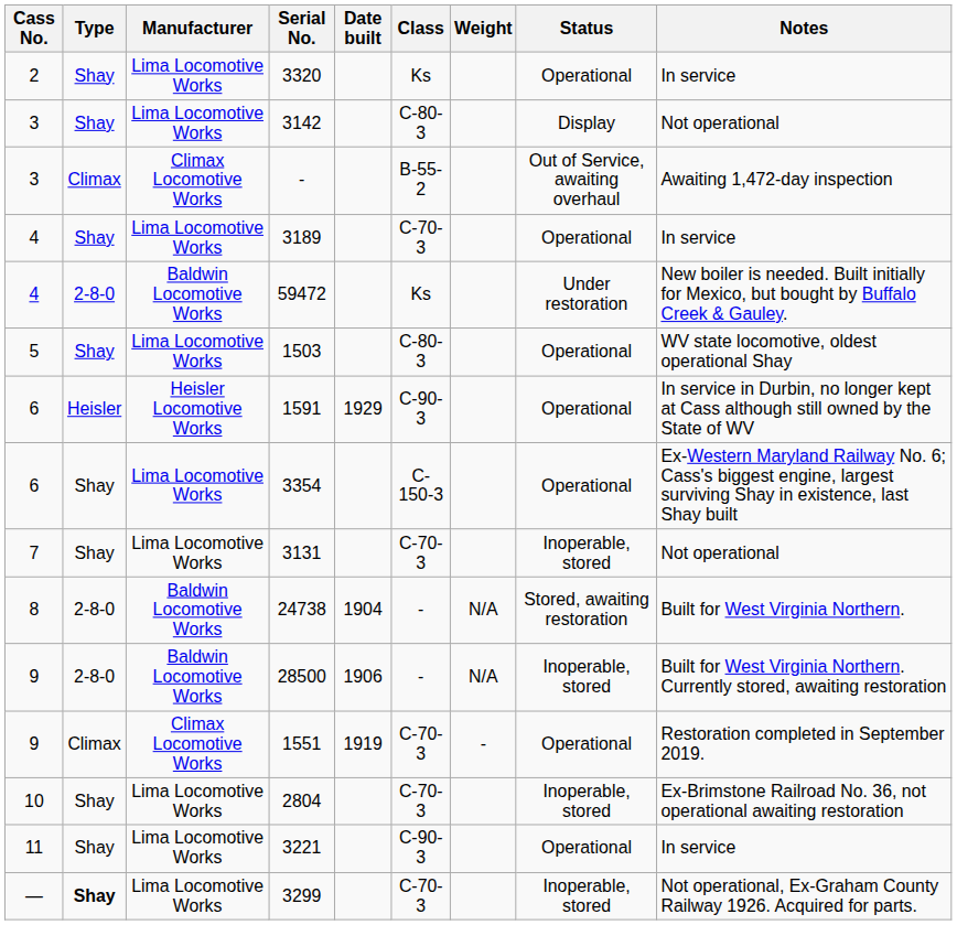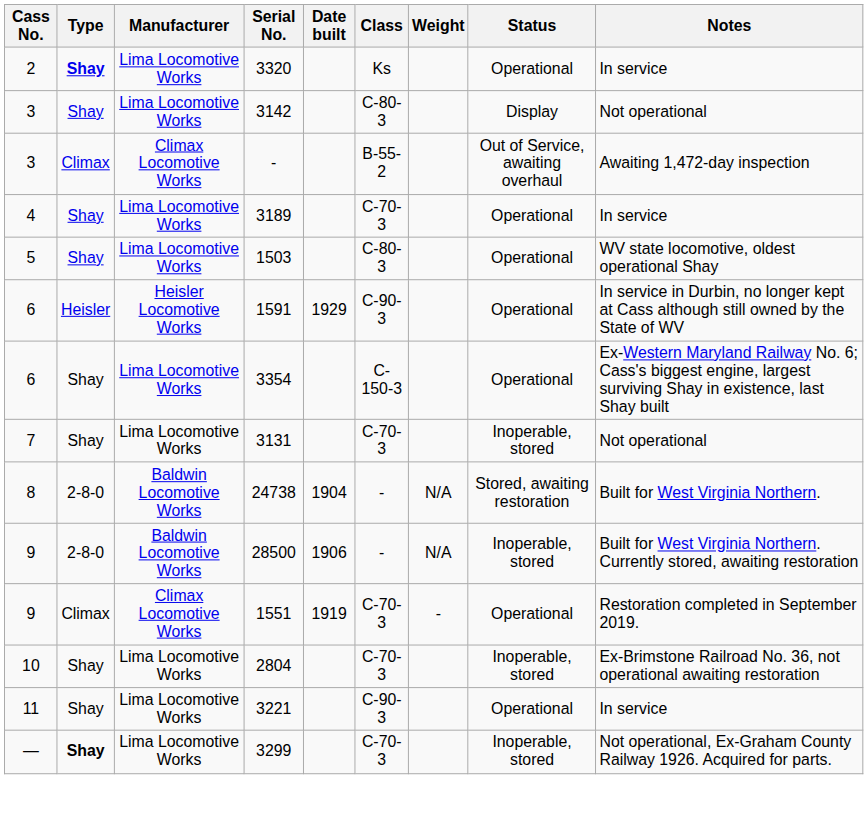 <table class = wikitable style=text-align:center>
 <tr>
 <th>Cass No.</th>
 <th>Type</th>
 <th>Manufacturer</th>
 <th>Serial No.</th>
 <th>Date built</th>
 <th>Class</th>
 <th>Weight</th>
 <th>Status</th>
 <th>Notes</th>
 </tr>
 <tr>
 <td>2</td>
-<td><a href='#'>Shay</a></td>
+<td><strong><a href='#'>Shay</a></strong></td>
 <td><a href='#'>Lima Locomotive Works</a></td>
 <td>3320</td>
 <td></td>
 <td>Ks</td>
 <td></td>
 <td>Operational</td>
 <td align=left>In service</td>
 </tr>
 <tr>
 <td>3</td>
 <td><a href='#'>Shay</a></td>
 <td><a href='#'>Lima Locomotive Works</a></td>
 <td>3142</td>
 <td></td>
 <td>C-80-3</td>
 <td></td>
 <td>Display</td>
 <td align=left>Not operational</td>
 </tr>
 <tr>
 <td>3</td>
 <td><a href='#'>Climax</a></td>
 <td><a href='#'>Climax Locomotive Works</a></td>
 <td>-</td>
 <td></td>
 <td>B-55-2</td>
 <td></td>
 <td>Out of Service, awaiting overhaul</td>
 <td align=left>Awaiting 1,472-day inspection</td>
 </tr>
 <tr>
 <td>4</td>
 <td><a href='#'>Shay</a></td>
 <td><a href='#'>Lima Locomotive Works</a></td>
 <td>3189</td>
 <td></td>
 <td>C-70-3</td>
 <td></td>
 <td>Operational</td>
 <td align="left">In service</td>
-</tr>
-<tr>
-<td><a href='#'>4</a></td>
-<td><a href='#'>2-8-0</a></td>
-<td><a href='#'>Baldwin Locomotive Works</a></td>
-<td>59472</td>
-<td></td>
-<td>Ks</td>
-<td></td>
-<td>Under restoration</td>
-<td align="left">New boiler is needed. Built initially for Mexico, but bought by <a href='#'>Buffalo Creek & Gauley</a>.</td>
 </tr>
 <tr>
 <td>5</td>
 <td><a href='#'>Shay</a></td>
 <td><a href='#'>Lima Locomotive Works</a></td>
 <td>1503</td>
 <td></td>
 <td>C-80-3</td>
 <td></td>
 <td>Operational</td>
 <td align="left">WV state locomotive, oldest operational Shay</td>
 </tr>
 <tr>
 <td>6</td>
 <td><a href='#'>Heisler</a></td>
 <td><a href='#'>Heisler Locomotive Works</a></td>
 <td>1591</td>
 <td>1929</td>
 <td>C-90-3</td>
 <td></td>
 <td>Operational</td>
 <td align=left>In service in Durbin, no longer kept at Cass although still owned by the State of WV</td>
 </tr>
 <tr>
 <td>6</td>
 <td>Shay</td>
 <td><a href='#'>Lima Locomotive Works</a></td>
 <td>3354</td>
 <td></td>
 <td>C-150-3</td>
 <td></td>
 <td>Operational</td>
 <td align=left>Ex-<a href='#'>Western Maryland Railway</a> No. 6; Cass's biggest engine, largest surviving Shay in existence, last Shay built</td>
 </tr>
 <tr>
 <td>7</td>
 <td>Shay</td>
 <td>Lima Locomotive Works</td>
 <td>3131</td>
 <td></td>
 <td>C-70-3</td>
 <td></td>
 <td>Inoperable, stored</td>
 <td align=left>Not operational</td>
 </tr>
 <tr>
 <td>8</td>
 <td>2-8-0</td>
 <td><a href='#'>Baldwin Locomotive Works</a></td>
 <td>24738</td>
 <td>1904</td>
 <td>-</td>
 <td>N/A</td>
 <td>Stored, awaiting restoration</td>
 <td align="left">Built for <a href='#'>West Virginia Northern</a>.</td>
 </tr>
 <tr>
 <td>9</td>
 <td>2-8-0</td>
 <td><a href='#'>Baldwin Locomotive Works</a></td>
 <td>28500</td>
 <td>1906</td>
 <td>-</td>
 <td>N/A</td>
 <td>Inoperable, stored</td>
 <td align="left">Built for <a href='#'>West Virginia Northern</a>. Currently stored, awaiting restoration</td>
 </tr>
 <tr>
 <td>9</td>
 <td>Climax</td>
 <td><a href='#'>Climax Locomotive Works</a></td>
 <td>1551</td>
 <td>1919</td>
 <td>C-70-3</td>
 <td>-</td>
 <td>Operational</td>
 <td align="left">Restoration completed in September 2019.</td>
 </tr>
 <tr>
 <td>10</td>
 <td>Shay</td>
 <td>Lima Locomotive Works</td>
 <td>2804</td>
 <td></td>
 <td>C-70-3</td>
 <td></td>
 <td>Inoperable, stored</td>
 <td align="left">Ex-Brimstone Railroad No. 36, not operational awaiting restoration</td>
 </tr>
 <tr>
 <td>11</td>
 <td>Shay</td>
 <td>Lima Locomotive Works</td>
 <td>3221</td>
 <td></td>
 <td>C-90-3</td>
 <td></td>
 <td>Operational</td>
 <td align=left>In service</td>
 </tr>
 <tr>
 <td>—</td>
 <td><strong>Shay</strong></td>
 <td>Lima Locomotive Works</td>
 <td>3299</td>
 <td></td>
 <td>C-70-3</td>
 <td></td>
 <td>Inoperable, stored</td>
 <td align=left>Not operational, Ex-Graham County Railway 1926. Acquired for parts.</td>
 </tr>
 </table>
